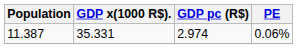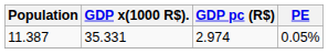 <table class="wikitable" border="1">
 <tr>
 <th>Population</th>
 <th><a href='#'>GDP</a> x(1000 R$).</th>
 <th><a href='#'>GDP pc</a> (R$)</th>
 <th><a href='#'>PE</a></th>
 </tr>
 <tr>
 <td>11.387</td>
 <td>35.331</td>
 <td>2.974</td>
-<td>0.06%</td>
+<td>0.05%</td>
 </tr>
 <tr>
 </tr>
 </table>
